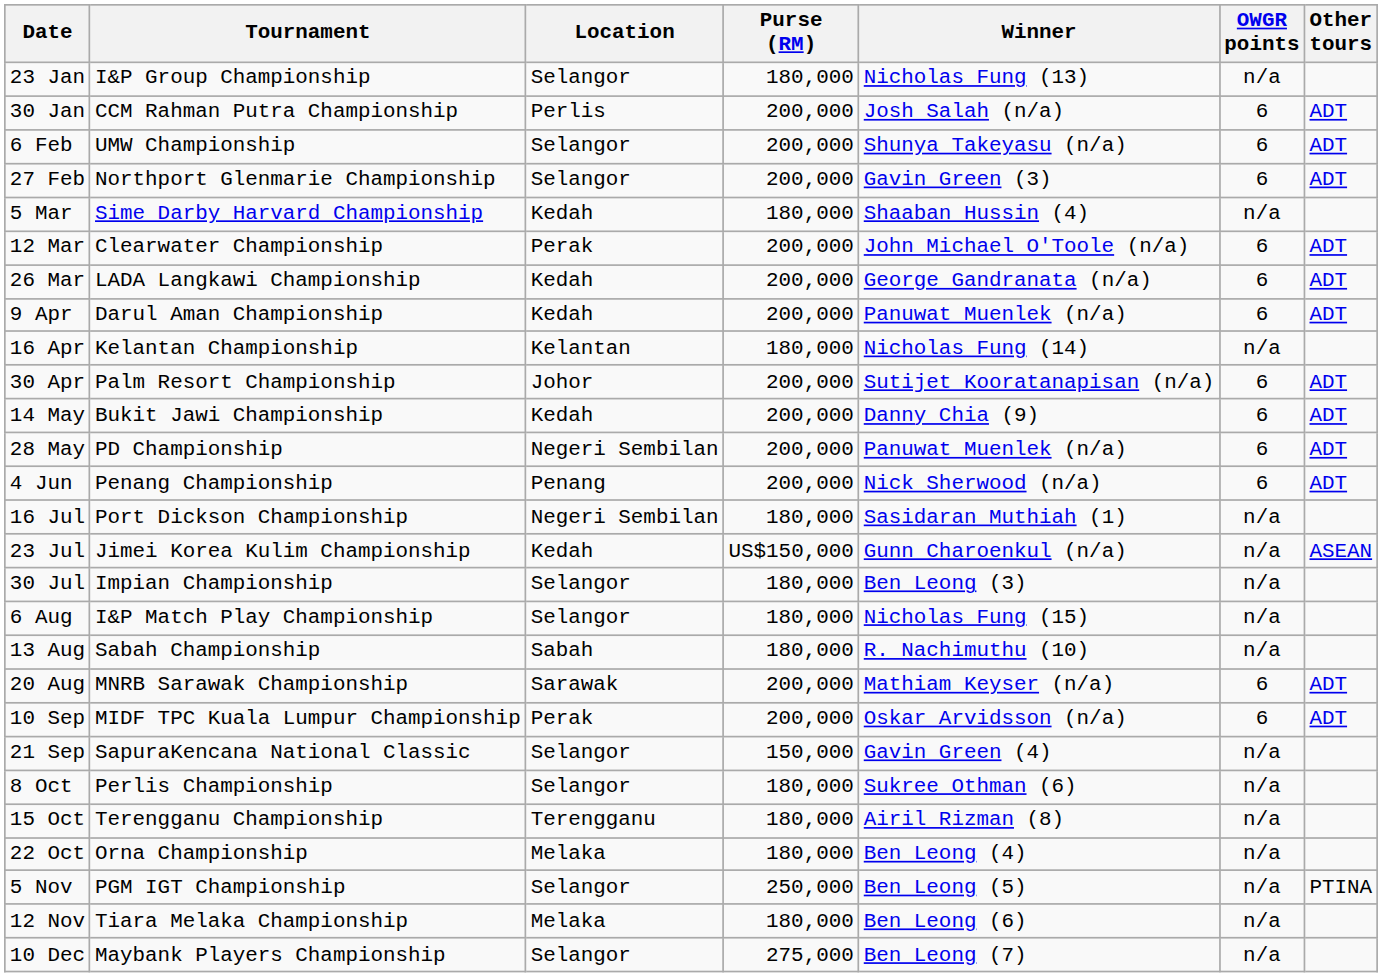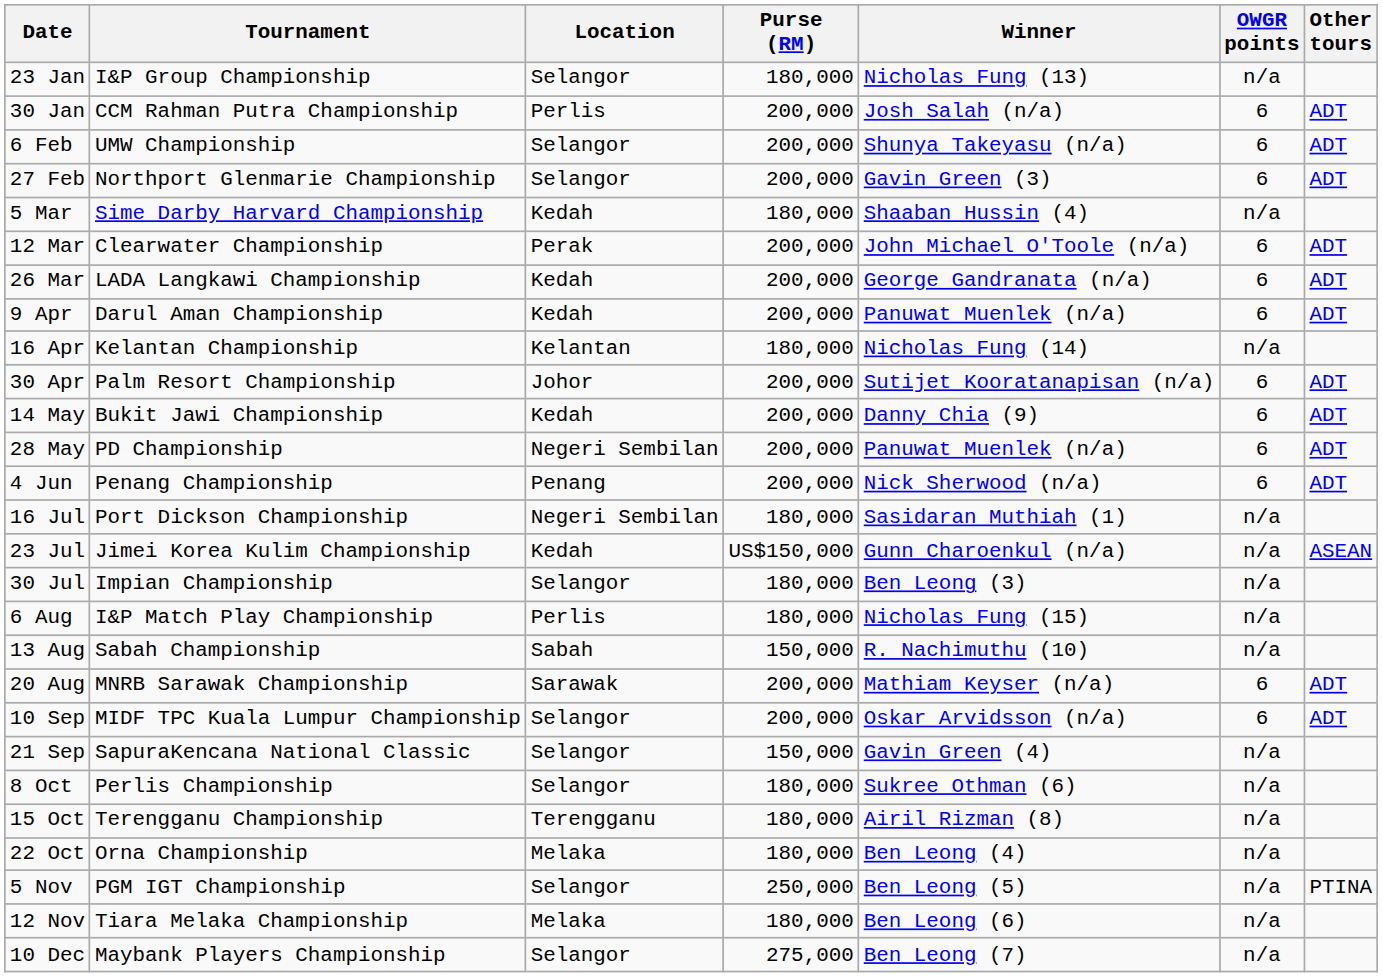 <table class="wikitable" style="font-size:95%">
 <tr>
 <th>Date</th>
 <th>Tournament</th>
 <th>Location</th>
 <th>Purse<br>(<a href='#'>RM</a>)</th>
 <th>Winner</th>
 <th><a href='#'>OWGR</a><br>points</th>
 <th>Other<br>tours</th>
 </tr>
 <tr>
 <td>23 Jan</td>
 <td>I&P Group Championship</td>
 <td>Selangor</td>
 <td align=right>180,000</td>
 <td> <a href='#'>Nicholas Fung</a> (13)</td>
 <td align=center>n/a</td>
 <td></td>
 </tr>
 <tr>
 <td>30 Jan</td>
 <td>CCM Rahman Putra Championship</td>
 <td>Perlis</td>
 <td align=right>200,000</td>
 <td> <a href='#'>Josh Salah</a> (n/a)</td>
 <td align=center>6</td>
 <td><a href='#'>ADT</a></td>
 </tr>
 <tr>
 <td>6 Feb</td>
 <td>UMW Championship</td>
 <td>Selangor</td>
 <td align=right>200,000</td>
 <td> <a href='#'>Shunya Takeyasu</a> (n/a)</td>
 <td align=center>6</td>
 <td><a href='#'>ADT</a></td>
 </tr>
 <tr>
 <td>27 Feb</td>
 <td>Northport Glenmarie Championship</td>
 <td>Selangor</td>
 <td align=right>200,000</td>
 <td> <a href='#'>Gavin Green</a> (3)</td>
 <td align=center>6</td>
 <td><a href='#'>ADT</a></td>
 </tr>
 <tr>
 <td>5 Mar</td>
 <td><a href='#'>Sime Darby Harvard Championship</a></td>
 <td>Kedah</td>
 <td align=right>180,000</td>
 <td> <a href='#'>Shaaban Hussin</a> (4)</td>
 <td align=center>n/a</td>
 <td></td>
 </tr>
 <tr>
 <td>12 Mar</td>
 <td>Clearwater Championship</td>
 <td>Perak</td>
 <td align=right>200,000</td>
 <td> <a href='#'>John Michael O'Toole</a> (n/a)</td>
 <td align=center>6</td>
 <td><a href='#'>ADT</a></td>
 </tr>
 <tr>
 <td>26 Mar</td>
 <td>LADA Langkawi Championship</td>
 <td>Kedah</td>
 <td align=right>200,000</td>
 <td> <a href='#'>George Gandranata</a> (n/a)</td>
 <td align=center>6</td>
 <td><a href='#'>ADT</a></td>
 </tr>
 <tr>
 <td>9 Apr</td>
 <td>Darul Aman Championship</td>
 <td>Kedah</td>
 <td align=right>200,000</td>
 <td> <a href='#'>Panuwat Muenlek</a> (n/a)</td>
 <td align=center>6</td>
 <td><a href='#'>ADT</a></td>
 </tr>
 <tr>
 <td>16 Apr</td>
 <td>Kelantan Championship</td>
 <td>Kelantan</td>
 <td align=right>180,000</td>
 <td> <a href='#'>Nicholas Fung</a> (14)</td>
 <td align=center>n/a</td>
 <td></td>
 </tr>
 <tr>
 <td>30 Apr</td>
 <td>Palm Resort Championship</td>
 <td>Johor</td>
 <td align=right>200,000</td>
 <td> <a href='#'>Sutijet Kooratanapisan</a> (n/a)</td>
 <td align=center>6</td>
 <td><a href='#'>ADT</a></td>
 </tr>
 <tr>
 <td>14 May</td>
 <td>Bukit Jawi Championship</td>
 <td>Kedah</td>
 <td align=right>200,000</td>
 <td> <a href='#'>Danny Chia</a> (9)</td>
 <td align=center>6</td>
 <td><a href='#'>ADT</a></td>
 </tr>
 <tr>
 <td>28 May</td>
 <td>PD Championship</td>
 <td>Negeri Sembilan</td>
 <td align=right>200,000</td>
 <td> <a href='#'>Panuwat Muenlek</a> (n/a)</td>
 <td align=center>6</td>
 <td><a href='#'>ADT</a></td>
 </tr>
 <tr>
 <td>4 Jun</td>
 <td>Penang Championship</td>
 <td>Penang</td>
 <td align=right>200,000</td>
 <td> <a href='#'>Nick Sherwood</a> (n/a)</td>
 <td align=center>6</td>
 <td><a href='#'>ADT</a></td>
 </tr>
 <tr>
 <td>16 Jul</td>
 <td>Port Dickson Championship</td>
 <td>Negeri Sembilan</td>
 <td align=right>180,000</td>
 <td> <a href='#'>Sasidaran Muthiah</a> (1)</td>
 <td align=center>n/a</td>
 <td></td>
 </tr>
 <tr>
 <td>23 Jul</td>
 <td>Jimei Korea Kulim Championship</td>
 <td>Kedah</td>
 <td align=right>US$150,000</td>
 <td> <a href='#'>Gunn Charoenkul</a> (n/a)</td>
 <td align=center>n/a</td>
 <td><a href='#'>ASEAN</a></td>
 </tr>
 <tr>
 <td>30 Jul</td>
 <td>Impian Championship</td>
 <td>Selangor</td>
 <td align=right>180,000</td>
 <td> <a href='#'>Ben Leong</a> (3)</td>
 <td align=center>n/a</td>
 <td></td>
 </tr>
 <tr>
 <td>6 Aug</td>
 <td>I&P Match Play Championship</td>
-<td>Selangor</td>
+<td>Perlis</td>
 <td align=right>180,000</td>
 <td> <a href='#'>Nicholas Fung</a> (15)</td>
 <td align=center>n/a</td>
 <td></td>
 </tr>
 <tr>
 <td>13 Aug</td>
 <td>Sabah Championship</td>
 <td>Sabah</td>
-<td align=right>180,000</td>
+<td align=right>150,000</td>
 <td> <a href='#'>R. Nachimuthu</a> (10)</td>
 <td align=center>n/a</td>
 <td></td>
 </tr>
 <tr>
 <td>20 Aug</td>
 <td>MNRB Sarawak Championship</td>
 <td>Sarawak</td>
 <td align=right>200,000</td>
 <td> <a href='#'>Mathiam Keyser</a> (n/a)</td>
 <td align=center>6</td>
 <td><a href='#'>ADT</a></td>
 </tr>
 <tr>
 <td>10 Sep</td>
 <td>MIDF TPC Kuala Lumpur Championship</td>
-<td>Perak</td>
+<td>Selangor</td>
 <td align=right>200,000</td>
 <td> <a href='#'>Oskar Arvidsson</a> (n/a)</td>
 <td align=center>6</td>
 <td><a href='#'>ADT</a></td>
 </tr>
 <tr>
 <td>21 Sep</td>
 <td>SapuraKencana National Classic</td>
 <td>Selangor</td>
 <td align=right>150,000</td>
 <td> <a href='#'>Gavin Green</a> (4)</td>
 <td align=center>n/a</td>
 <td></td>
 </tr>
 <tr>
 <td>8 Oct</td>
 <td>Perlis Championship</td>
 <td>Selangor</td>
 <td align=right>180,000</td>
 <td> <a href='#'>Sukree Othman</a> (6)</td>
 <td align=center>n/a</td>
 <td></td>
 </tr>
 <tr>
 <td>15 Oct</td>
 <td>Terengganu Championship</td>
 <td>Terengganu</td>
 <td align=right>180,000</td>
 <td> <a href='#'>Airil Rizman</a> (8)</td>
 <td align=center>n/a</td>
 <td></td>
 </tr>
 <tr>
 <td>22 Oct</td>
 <td>Orna Championship</td>
 <td>Melaka</td>
 <td align=right>180,000</td>
 <td> <a href='#'>Ben Leong</a> (4)</td>
 <td align=center>n/a</td>
 <td></td>
 </tr>
 <tr>
 <td>5 Nov</td>
 <td>PGM IGT Championship</td>
 <td>Selangor</td>
 <td align=right>250,000</td>
 <td> <a href='#'>Ben Leong</a> (5)</td>
 <td align=center>n/a</td>
 <td>PTINA</td>
 </tr>
 <tr>
 <td>12 Nov</td>
 <td>Tiara Melaka Championship</td>
 <td>Melaka</td>
 <td align=right>180,000</td>
 <td> <a href='#'>Ben Leong</a> (6)</td>
 <td align=center>n/a</td>
 <td></td>
 </tr>
 <tr>
 <td>10 Dec</td>
 <td>Maybank Players Championship</td>
 <td>Selangor</td>
 <td align=right>275,000</td>
 <td> <a href='#'>Ben Leong</a> (7)</td>
 <td align=center>n/a</td>
 <td></td>
 </tr>
 </table>
